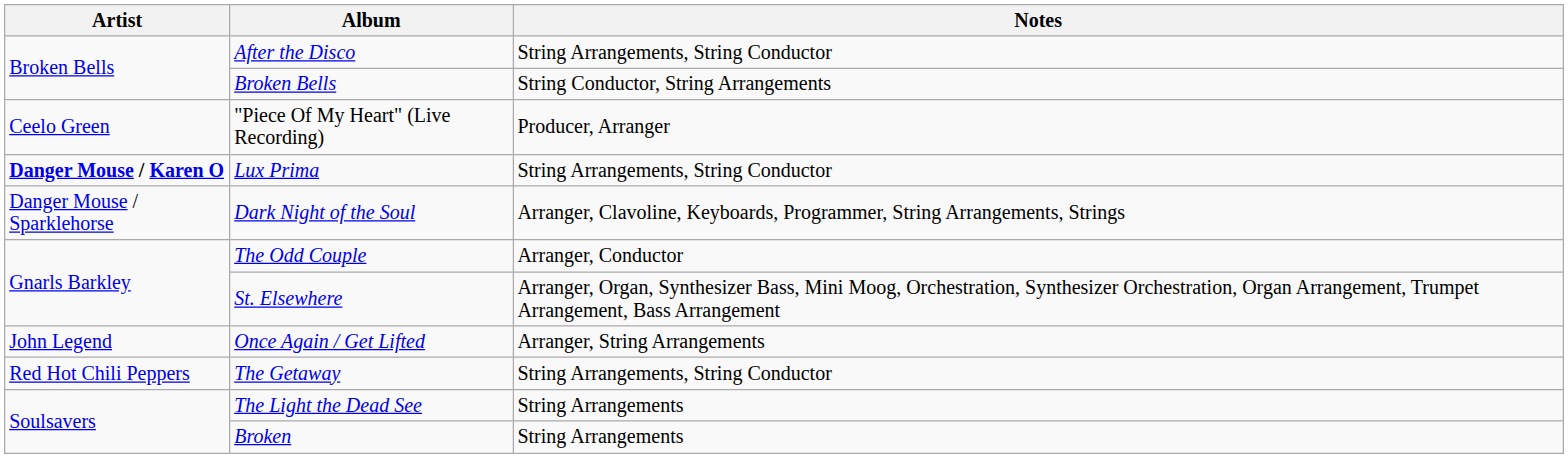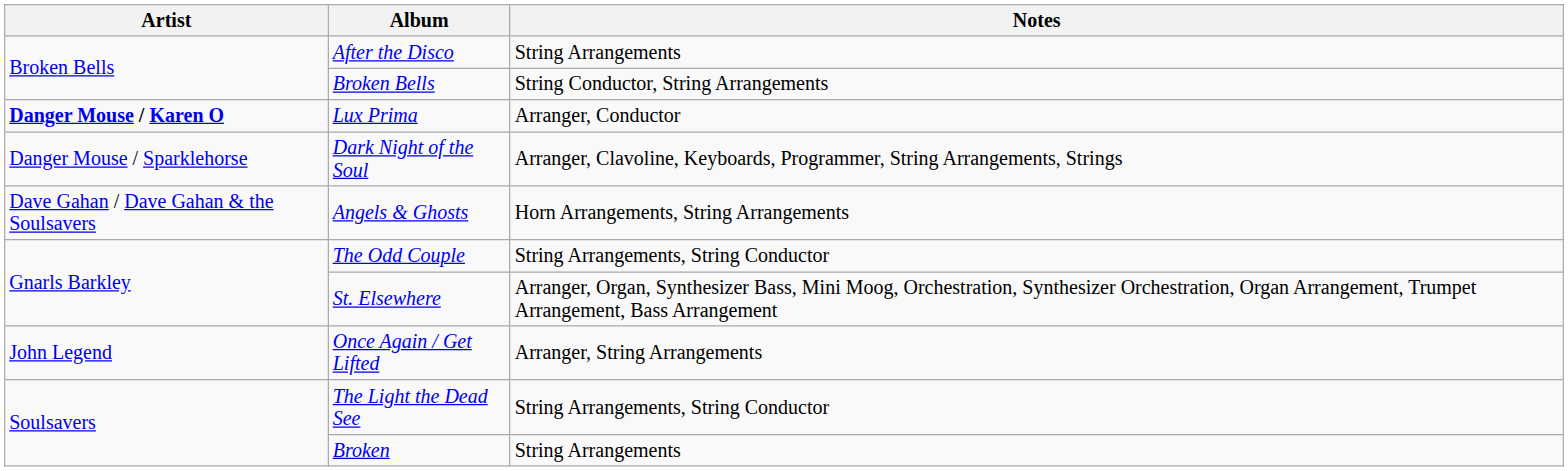 <table class="wikitable">
 <tr>
 <th>Artist</th>
 <th>Album</th>
 <th>Notes</th>
 </tr>
 <tr>
 <td rowspan=2><a href='#'>Broken Bells</a></td>
 <td><em><a href='#'>After the Disco</a></em></td>
-<td>String Arrangements, String Conductor</td>
+<td>String Arrangements</td>
 </tr>
 <tr>
 <td><a href='#'><em>Broken Bells</em></a></td>
 <td>String Conductor, String Arrangements</td>
 </tr>
 <tr>
-<td><a href='#'>Ceelo Green</a></td>
-<td>"Piece Of My Heart" (Live Recording)</td>
-<td>Producer, Arranger</td>
-</tr>
-<tr>
 <td><strong><a href='#'>Danger Mouse</a> / <a href='#'>Karen O</a></strong></td>
 <td><em><a href='#'>Lux Prima</a></em></td>
-<td>String Arrangements, String Conductor</td>
+<td>Arranger, Conductor</td>
 </tr>
 <tr>
 <td><a href='#'>Danger Mouse</a> / <a href='#'>Sparklehorse</a></td>
 <td><a href='#'><em>Dark Night of the Soul</em></a></td>
 <td>Arranger, Clavoline, Keyboards, Programmer, String Arrangements, Strings</td>
 </tr>
 <tr>
+<td><a href='#'>Dave Gahan</a> / <a href='#'>Dave Gahan & the Soulsavers</a></td>
+<td><em><a href='#'>Angels & Ghosts</a></em></td>
+<td>Horn Arrangements, String Arrangements</td>
+</tr>
+<tr>
 <td rowspan=2><a href='#'>Gnarls Barkley</a></td>
 <td><a href='#'><em>The Odd Couple</em></a></td>
-<td>Arranger, Conductor</td>
+<td>String Arrangements, String Conductor</td>
 </tr>
 <tr>
 <td><a href='#'><em>St. Elsewhere</em></a></td>
 <td>Arranger, Organ, Synthesizer Bass, Mini Moog, Orchestration, Synthesizer Orchestration, Organ Arrangement, Trumpet Arrangement, Bass Arrangement</td>
 </tr>
 <tr>
 <td><a href='#'>John Legend</a></td>
 <td><a href='#'><em>Once Again / Get Lifted</em></a></td>
 <td>Arranger, String Arrangements</td>
 </tr>
 <tr>
-<td><a href='#'>Red Hot Chili Peppers</a></td>
-<td><a href='#'><em>The Getaway</em></a></td>
-<td>String Arrangements, String Conductor</td>
-</tr>
-<tr>
 <td rowspan=2><a href='#'>Soulsavers</a></td>
 <td><em><a href='#'>The Light the Dead See</a></em></td>
-<td>String Arrangements</td>
+<td>String Arrangements, String Conductor</td>
 </tr>
 <tr>
 <td><a href='#'><em>Broken</em></a></td>
 <td>String Arrangements</td>
 </tr>
 </table>
